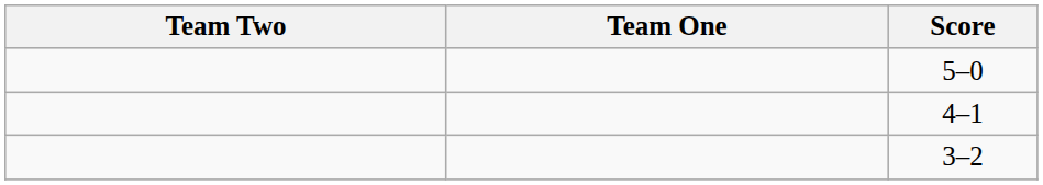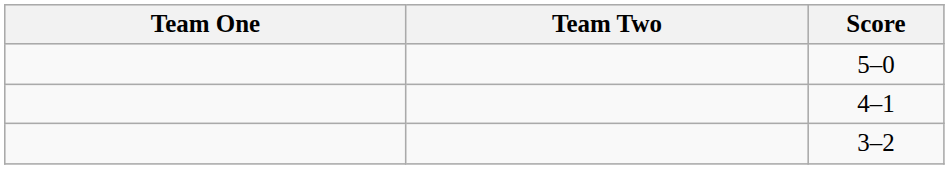 <table class="wikitable" style="text-align: center">
 <tr>
+<th width=250>Team One</th>
 <th width=250>Team Two</th>
-<th width=250>Team One</th>
 <th width=80>Score</th>
 </tr>
 <tr>
 <td></td>
 <td></td>
 <td>5–0</td>
 </tr>
 <tr>
 <td></td>
 <td></td>
 <td>4–1</td>
 </tr>
 <tr>
 <td></td>
 <td></td>
 <td>3–2</td>
 </tr>
 </table>
